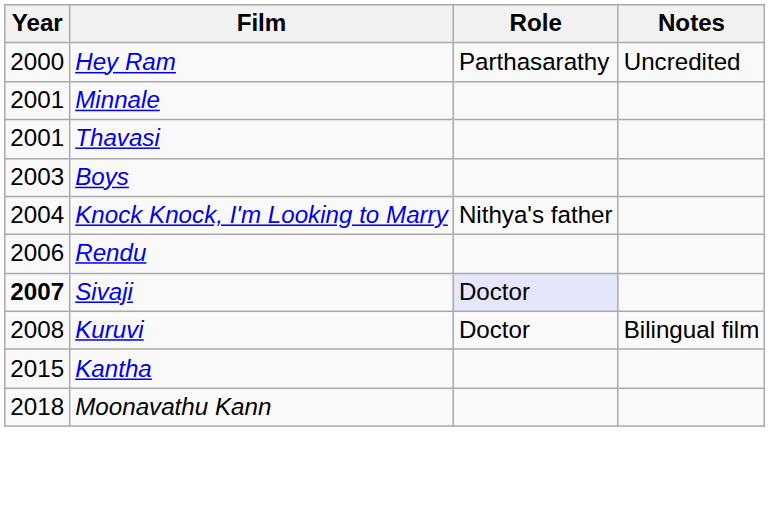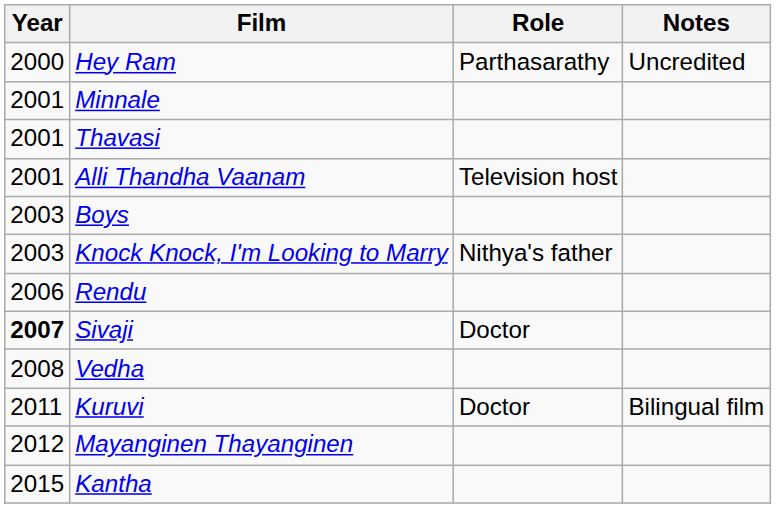 <table class="wikitable sortable">
 <tr>
 <th>Year</th>
 <th>Film</th>
 <th>Role</th>
 <th class=unsortable>Notes</th>
 </tr>
 <tr>
 <td>2000</td>
 <td><em><a href='#'>Hey Ram</a></em></td>
 <td>Parthasarathy</td>
 <td>Uncredited</td>
 </tr>
 <tr>
 <td>2001</td>
 <td><em><a href='#'>Minnale</a></em></td>
 <td></td>
 <td></td>
 </tr>
 <tr>
 <td>2001</td>
 <td><em><a href='#'>Thavasi</a></em></td>
 <td></td>
 <td></td>
 </tr>
 <tr>
+<td>2001</td>
+<td><em><a href='#'>Alli Thandha Vaanam</a></em></td>
+<td>Television host</td>
+<td></td>
+</tr>
+<tr>
 <td>2003</td>
 <td><em><a href='#'>Boys</a></em></td>
 <td></td>
 <td></td>
 </tr>
 <tr>
-<td>2004</td>
+<td>2003</td>
 <td><em><a href='#'>Knock Knock, I'm Looking to Marry</a></em></td>
 <td>Nithya's father</td>
 <td></td>
 </tr>
 <tr>
 <td>2006</td>
 <td><em><a href='#'>Rendu</a></em></td>
 <td></td>
 <td></td>
 </tr>
 <tr>
 <td><strong>2007</strong></td>
 <td><em><a href='#'>Sivaji</a></em></td>
-<td style="background: lavender;">Doctor</td>
+<td>Doctor</td>
 <td></td>
 </tr>
 <tr>
 <td>2008</td>
+<td><em><a href='#'>Vedha</a></em></td>
+<td></td>
+<td></td>
+</tr>
+<tr>
+<td>2011</td>
 <td><em><a href='#'>Kuruvi</a></em></td>
 <td>Doctor</td>
 <td>Bilingual film</td>
+</tr>
+<tr>
+<td>2012</td>
+<td><em><a href='#'>Mayanginen Thayanginen</a></em></td>
+<td></td>
+<td></td>
 </tr>
 <tr>
 <td>2015</td>
 <td><em><a href='#'>Kantha</a></em></td>
 <td></td>
 <td></td>
 </tr>
-<tr>
-<td>2018</td>
-<td><em>Moonavathu Kann</em></td>
-<td></td>
-<td></td>
-</tr>
 </table>
